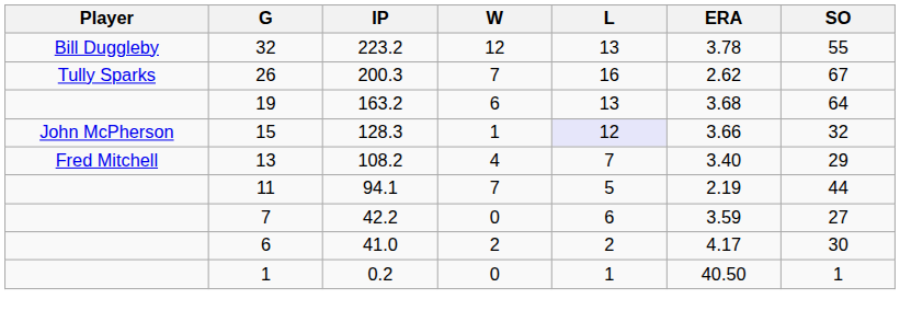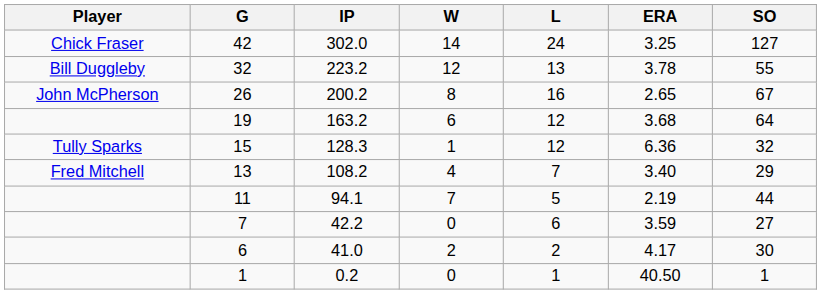 <table class="wikitable sortable">
 <tr>
 <th bgcolor="#DDDDFF" width="16%">Player</th>
 <th bgcolor="#DDDDFF" width="9%">G</th>
 <th bgcolor="#DDDDFF" width="9%">IP</th>
 <th bgcolor="#DDDDFF" width="9%">W</th>
 <th bgcolor="#DDDDFF" width="9%">L</th>
 <th bgcolor="#DDDDFF" width="9%">ERA</th>
 <th bgcolor="#DDDDFF" width="9%">SO</th>
+</tr>
+<tr align="center">
+<td><a href='#'>Chick Fraser</a></td>
+<td>42</td>
+<td>302.0</td>
+<td>14</td>
+<td>24</td>
+<td>3.25</td>
+<td>127</td>
 </tr>
 <tr align=center>
 <td><a href='#'>Bill Duggleby</a></td>
 <td>32</td>
 <td>223.2</td>
 <td>12</td>
 <td>13</td>
 <td>3.78</td>
 <td>55</td>
 </tr>
 <tr align=center>
-<td><a href='#'>Tully Sparks</a></td>
+<td><a href='#'>John McPherson</a></td>
 <td>26</td>
-<td>200.3</td>
-<td>7</td>
+<td>200.2</td>
+<td>8</td>
 <td>16</td>
-<td>2.62</td>
+<td>2.65</td>
 <td>67</td>
 </tr>
 <tr align=center>
 <td></td>
 <td>19</td>
 <td>163.2</td>
 <td>6</td>
-<td>13</td>
+<td>12</td>
 <td>3.68</td>
 <td>64</td>
 </tr>
 <tr align="center">
-<td><a href='#'>John McPherson</a></td>
+<td><a href='#'>Tully Sparks</a></td>
 <td>15</td>
 <td>128.3</td>
 <td>1</td>
-<td style="background: lavender;">12</td>
-<td>3.66</td>
+<td>12</td>
+<td>6.36</td>
 <td>32</td>
 </tr>
 <tr align=center>
 <td><a href='#'>Fred Mitchell</a></td>
 <td>13</td>
 <td>108.2</td>
 <td>4</td>
 <td>7</td>
 <td>3.40</td>
 <td>29</td>
 </tr>
 <tr align=center>
 <td></td>
 <td>11</td>
 <td>94.1</td>
 <td>7</td>
 <td>5</td>
 <td>2.19</td>
 <td>44</td>
 </tr>
 <tr align="center">
 <td></td>
 <td>7</td>
 <td>42.2</td>
 <td>0</td>
 <td>6</td>
 <td>3.59</td>
 <td>27</td>
 </tr>
 <tr align="center">
 <td></td>
 <td>6</td>
 <td>41.0</td>
 <td>2</td>
 <td>2</td>
 <td>4.17</td>
 <td>30</td>
 </tr>
 <tr align="center">
 <td></td>
 <td>1</td>
 <td>0.2</td>
 <td>0</td>
 <td>1</td>
 <td>40.50</td>
 <td>1</td>
 </tr>
 </table>
